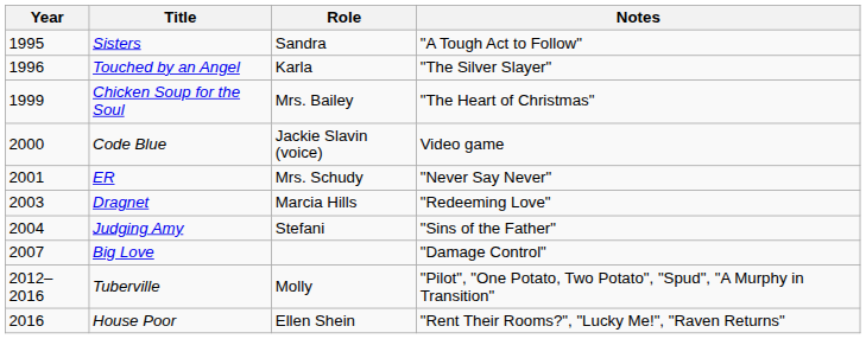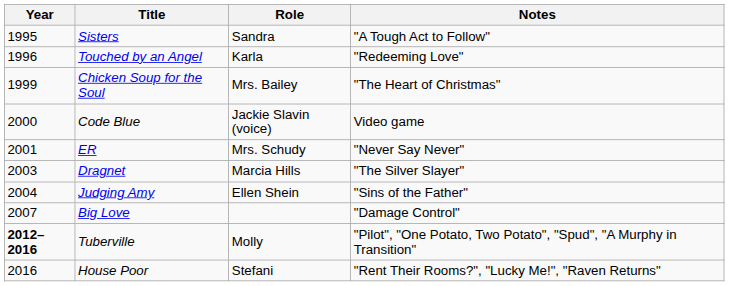 <table class="wikitable sortable">
 <tr>
 <th>Year</th>
 <th>Title</th>
 <th>Role</th>
 <th class="unsortable">Notes</th>
 </tr>
 <tr>
 <td>1995</td>
 <td><em><a href='#'>Sisters</a></em></td>
 <td>Sandra</td>
 <td>"A Tough Act to Follow"</td>
 </tr>
 <tr>
 <td>1996</td>
 <td><em><a href='#'>Touched by an Angel</a></em></td>
 <td>Karla</td>
-<td>"The Silver Slayer"</td>
+<td>"Redeeming Love"</td>
 </tr>
 <tr>
 <td>1999</td>
 <td><em><a href='#'>Chicken Soup for the Soul</a></em></td>
 <td>Mrs. Bailey</td>
 <td>"The Heart of Christmas"</td>
 </tr>
 <tr>
 <td>2000</td>
 <td><em>Code Blue</em></td>
 <td>Jackie Slavin (voice)</td>
 <td>Video game</td>
 </tr>
 <tr>
 <td>2001</td>
 <td><em><a href='#'>ER</a></em></td>
 <td>Mrs. Schudy</td>
 <td>"Never Say Never"</td>
 </tr>
 <tr>
 <td>2003</td>
 <td><em><a href='#'>Dragnet</a></em></td>
 <td>Marcia Hills</td>
-<td>"Redeeming Love"</td>
+<td>"The Silver Slayer"</td>
 </tr>
 <tr>
 <td>2004</td>
 <td><em><a href='#'>Judging Amy</a></em></td>
-<td>Stefani</td>
+<td>Ellen Shein</td>
 <td>"Sins of the Father"</td>
 </tr>
 <tr>
 <td>2007</td>
 <td><em><a href='#'>Big Love</a></em></td>
 <td></td>
 <td>"Damage Control"</td>
 </tr>
 <tr>
-<td>2012–2016</td>
+<td><strong>2012–2016</strong></td>
 <td><em>Tuberville</em></td>
 <td>Molly</td>
 <td>"Pilot", "One Potato, Two Potato", "Spud", "A Murphy in Transition"</td>
 </tr>
 <tr>
 <td>2016</td>
 <td><em>House Poor</em></td>
-<td>Ellen Shein</td>
+<td>Stefani</td>
 <td>"Rent Their Rooms?", "Lucky Me!", "Raven Returns"</td>
 </tr>
 </table>
